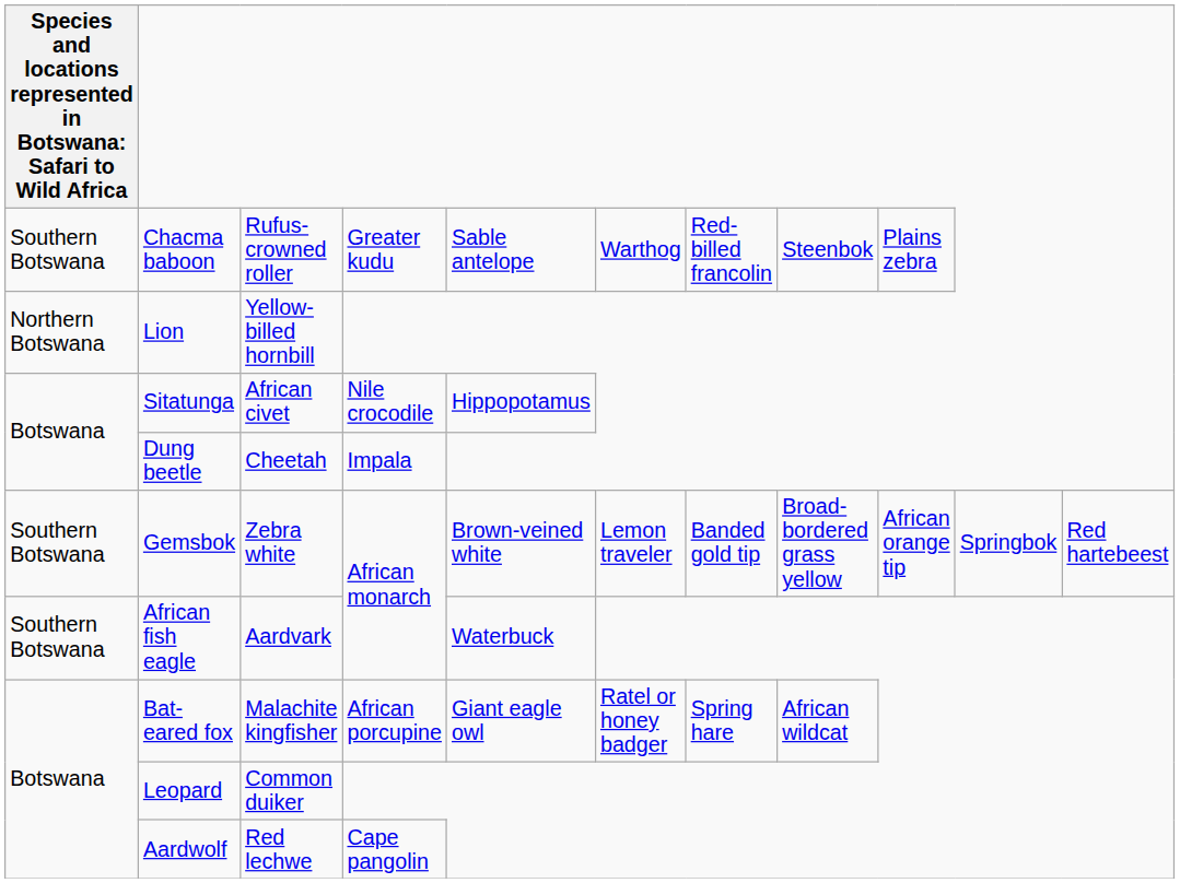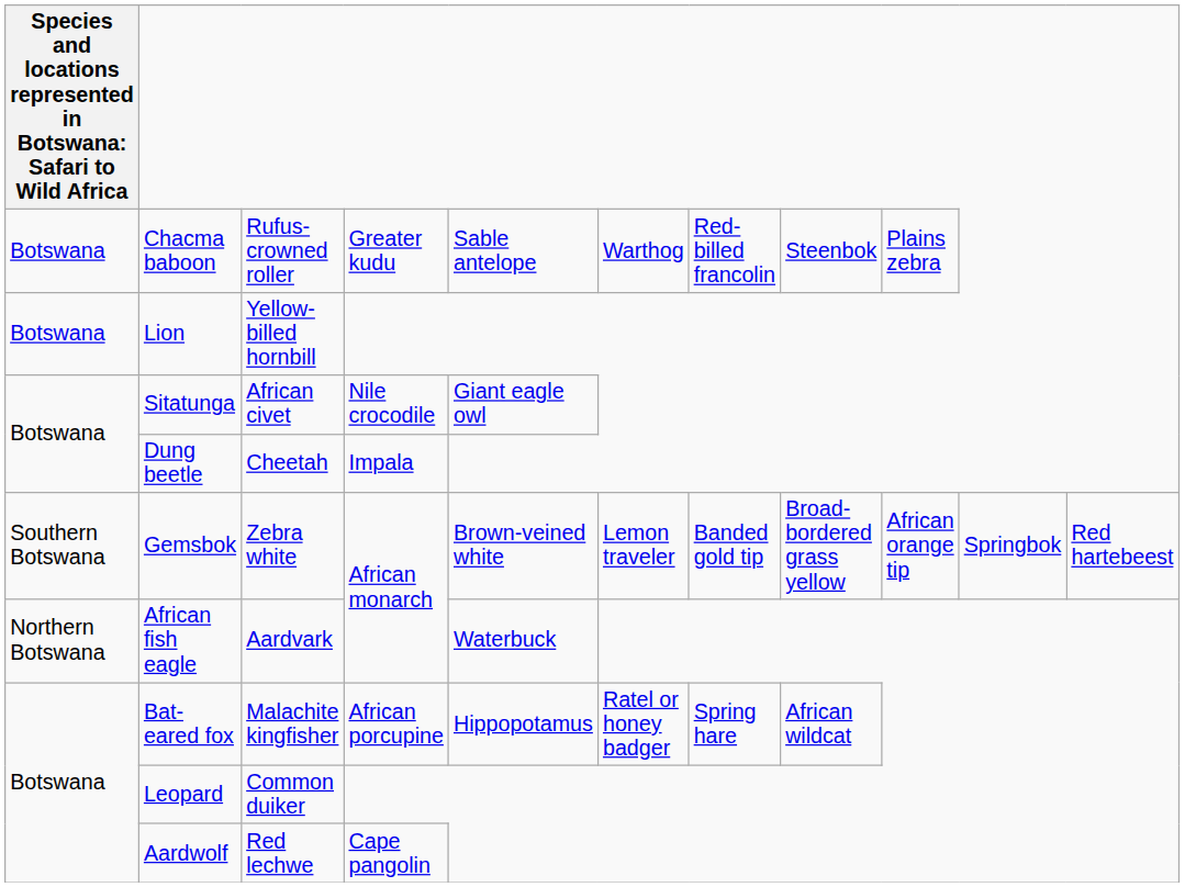 <table class="wikitable collapsible collapsed">
 <tr>
 <th>Species and locations represented in Botswana: Safari to Wild Africa</th>
 </tr>
 <tr>
-<td>Southern Botswana</td>
+<td><a href='#'>Botswana</a></td>
 <td><a href='#'>Chacma baboon</a></td>
 <td><a href='#'>Rufus-crowned roller</a></td>
 <td><a href='#'>Greater kudu</a></td>
 <td><a href='#'>Sable antelope</a></td>
 <td><a href='#'>Warthog</a></td>
 <td><a href='#'>Red-billed francolin</a></td>
 <td><a href='#'>Steenbok</a></td>
 <td><a href='#'>Plains zebra</a></td>
 </tr>
 <tr>
-<td>Northern Botswana</td>
+<td><a href='#'>Botswana</a></td>
 <td><a href='#'>Lion</a></td>
 <td><a href='#'>Yellow-billed hornbill</a></td>
 </tr>
 <tr>
 <td rowspan="2">Botswana</td>
 <td><a href='#'>Sitatunga</a></td>
 <td><a href='#'>African civet</a></td>
 <td><a href='#'>Nile crocodile</a></td>
-<td><a href='#'>Hippopotamus</a></td>
+<td><a href='#'>Giant eagle owl</a></td>
 </tr>
 <tr>
 <td><a href='#'>Dung beetle</a></td>
 <td><a href='#'>Cheetah</a></td>
 <td><a href='#'>Impala</a></td>
 </tr>
 <tr>
 <td>Southern Botswana</td>
 <td><a href='#'>Gemsbok</a></td>
 <td><a href='#'>Zebra white</a></td>
 <td rowspan="2"><a href='#'>African monarch</a></td>
 <td><a href='#'>Brown-veined white</a></td>
 <td><a href='#'>Lemon traveler</a></td>
 <td><a href='#'>Banded gold tip</a></td>
 <td><a href='#'>Broad-bordered grass yellow</a></td>
 <td><a href='#'>African orange tip</a></td>
 <td><a href='#'>Springbok</a></td>
 <td><a href='#'>Red hartebeest</a></td>
 </tr>
 <tr>
-<td>Southern Botswana</td>
+<td>Northern Botswana</td>
 <td><a href='#'>African fish eagle</a></td>
 <td><a href='#'>Aardvark</a></td>
 <td><a href='#'>Waterbuck</a></td>
 </tr>
 <tr>
 <td rowspan="3">Botswana</td>
 <td><a href='#'>Bat-eared fox</a></td>
 <td><a href='#'>Malachite kingfisher</a></td>
 <td><a href='#'>African porcupine</a></td>
-<td><a href='#'>Giant eagle owl</a></td>
+<td><a href='#'>Hippopotamus</a></td>
 <td><a href='#'>Ratel or honey badger</a></td>
 <td><a href='#'>Spring hare</a></td>
 <td><a href='#'>African wildcat</a></td>
 </tr>
 <tr>
 <td><a href='#'>Leopard</a></td>
 <td><a href='#'>Common duiker</a></td>
 </tr>
 <tr>
 <td><a href='#'>Aardwolf</a></td>
 <td><a href='#'>Red lechwe</a></td>
 <td><a href='#'>Cape pangolin</a></td>
 </tr>
 </table>
